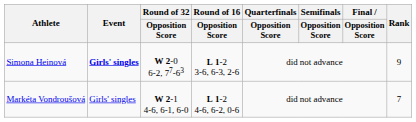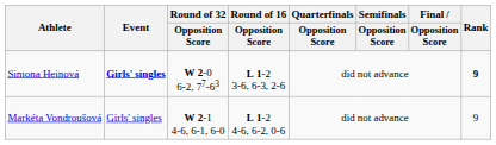 <table class=wikitable style="font-size:90%">
 <tr>
 <th rowspan="2">Athlete</th>
 <th rowspan="2">Event</th>
 <th>Round of 32</th>
 <th>Round of 16</th>
 <th>Quarterfinals</th>
 <th>Semifinals</th>
 <th>Final / </th>
 <th rowspan=2>Rank</th>
 </tr>
 <tr style="font-size:95%">
 <th>Opposition<br>Score</th>
 <th>Opposition<br>Score</th>
 <th>Opposition<br>Score</th>
 <th>Opposition<br>Score</th>
 <th>Opposition<br>Score</th>
 </tr>
 <tr align=center>
 <td align=left><a href='#'>Simona Heinová</a></td>
 <td align=left><strong><a href='#'>Girls' singles</a></strong></td>
 <td><br><strong>W</strong> <strong>2</strong>-0 <br> 6-2, 7<sup>7</sup>-6<sup>3</sup></td>
 <td><br><strong>L</strong> <strong>1</strong>-2 <br> 3-6, 6-3, 2-6</td>
 <td colspan=3>did not advance</td>
-<td>9</td>
+<td><strong>9</strong></td>
 </tr>
 <tr align=center>
 <td align=left><a href='#'>Markéta Vondroušová</a></td>
 <td align=left><a href='#'>Girls' singles</a></td>
 <td><br><strong>W</strong> <strong>2</strong>-1 <br> 4-6, 6-1, 6-0</td>
 <td><br><strong>L</strong> <strong>1</strong>-2 <br> 4-6, 6-2, 0-6</td>
 <td colspan=3>did not advance</td>
-<td>7</td>
+<td>9</td>
 </tr>
 </table>
